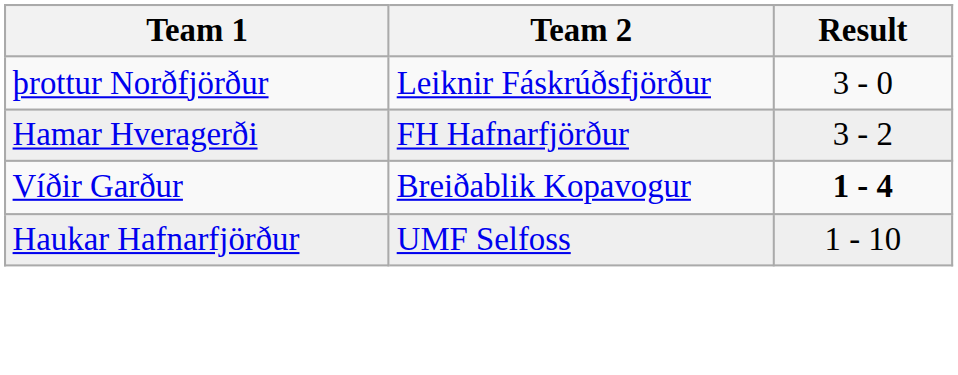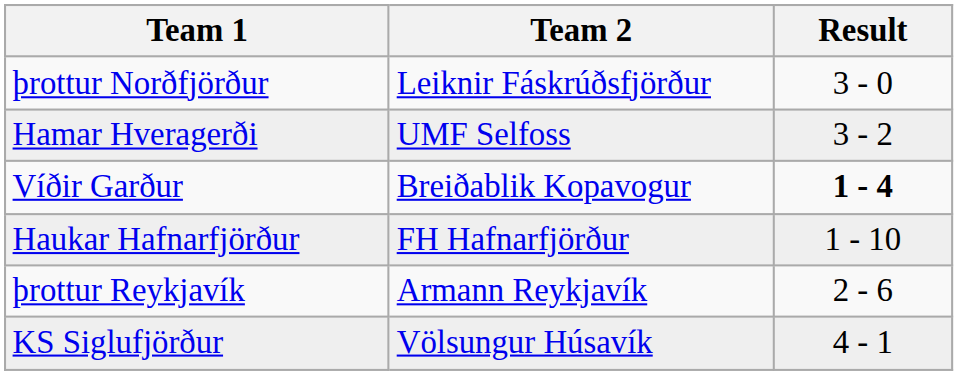 <table class="wikitable">
 <tr>
 <th width="180">Team 1</th>
 <th width="180">Team 2</th>
 <th width="80">Result</th>
 </tr>
 <tr>
 <td><a href='#'>þrottur Norðfjörður</a></td>
 <td><a href='#'>Leiknir Fáskrúðsfjörður</a></td>
 <td align="center">3 - 0</td>
 </tr>
 <tr style="background:#EFEFEF">
 <td><a href='#'>Hamar Hveragerði</a></td>
-<td><a href='#'>FH Hafnarfjörður</a></td>
+<td><a href='#'>UMF Selfoss</a></td>
 <td align="center">3 - 2</td>
 </tr>
 <tr>
 <td><a href='#'>Víðir Garður</a></td>
 <td><a href='#'>Breiðablik Kopavogur</a></td>
 <td align="center"><strong>1 - 4</strong></td>
 </tr>
 <tr style="background:#EFEFEF">
 <td><a href='#'>Haukar Hafnarfjörður</a></td>
-<td><a href='#'>UMF Selfoss</a></td>
+<td><a href='#'>FH Hafnarfjörður</a></td>
 <td align="center">1 - 10</td>
 </tr>
+<tr>
+<td><a href='#'>þrottur Reykjavík</a></td>
+<td><a href='#'>Armann Reykjavík</a></td>
+<td align="center">2 - 6</td>
+</tr>
+<tr style="background:#EFEFEF">
+<td><a href='#'>KS Siglufjörður</a></td>
+<td><a href='#'>Völsungur Húsavík</a></td>
+<td align="center">4 - 1</td>
+</tr>
 </table>
